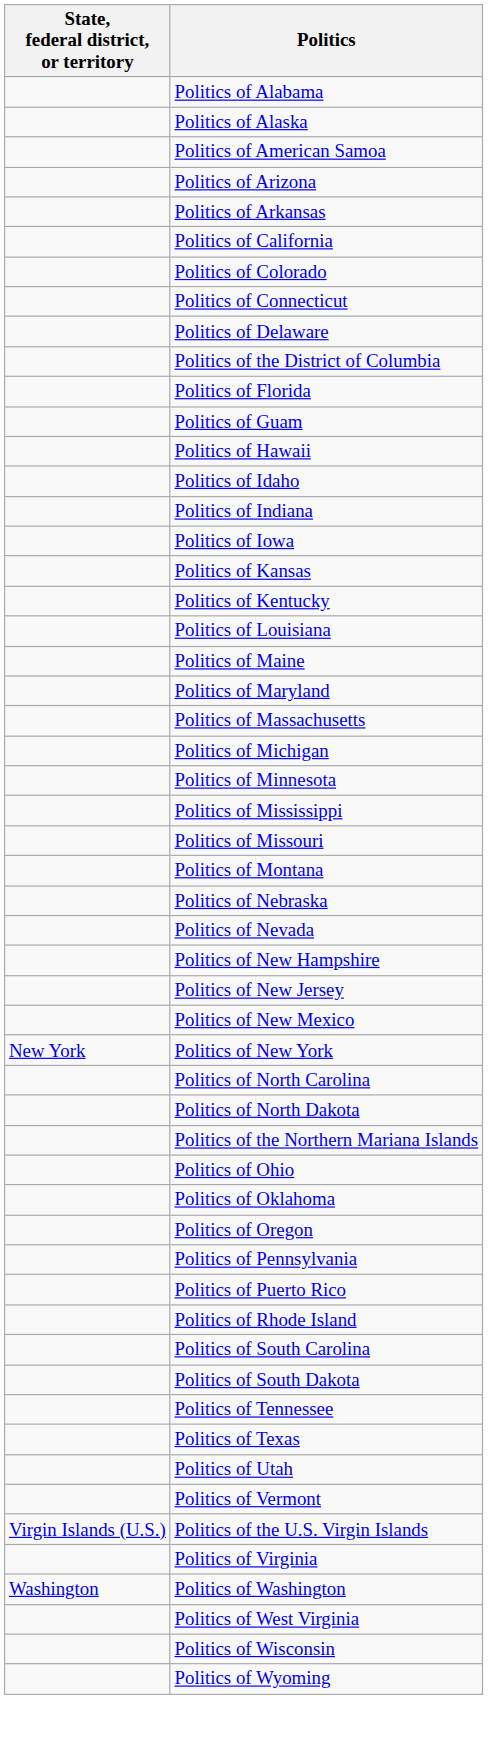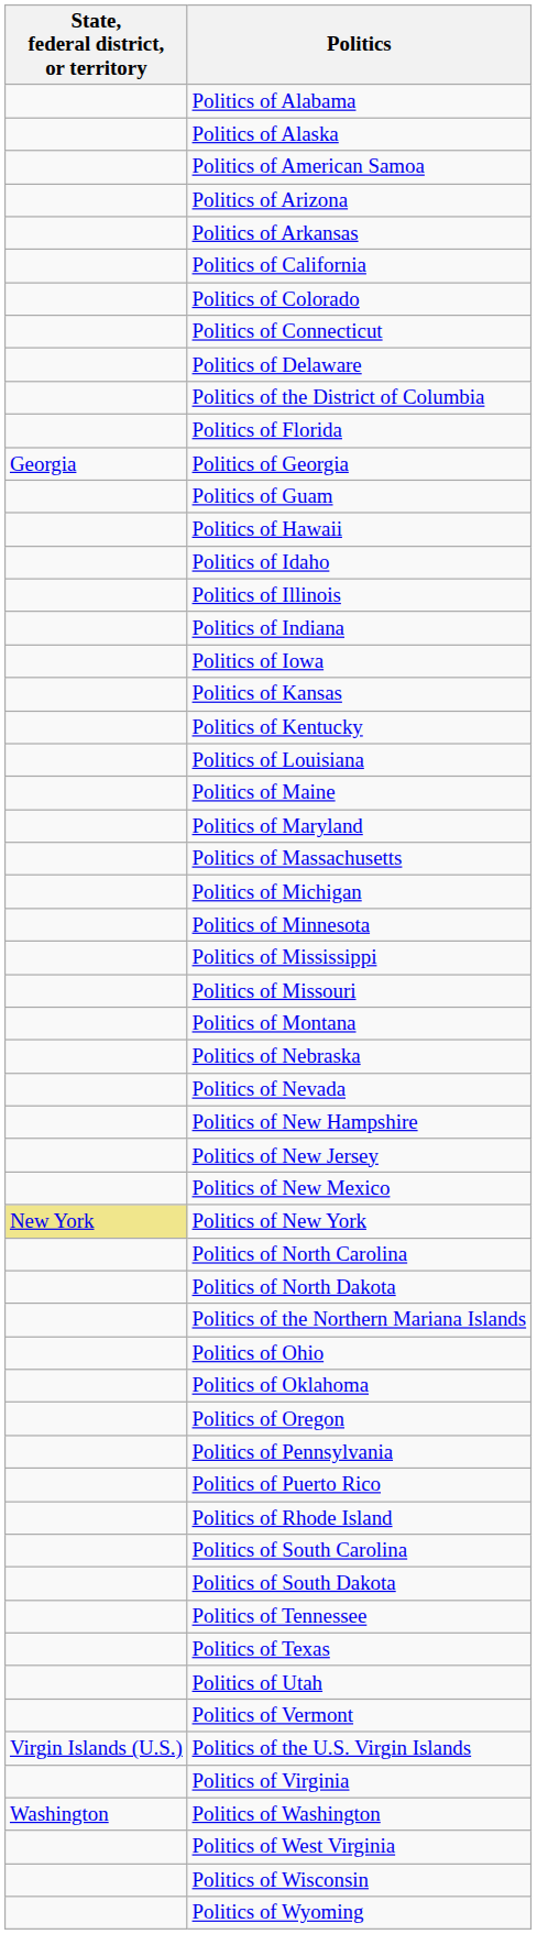 <table class="wikitable">
 <tr>
 <th>State,<br>federal district,<br>or territory</th>
 <th>Politics</th>
 </tr>
 <tr>
 <td></td>
 <td><a href='#'>Politics of Alabama</a></td>
 </tr>
 <tr>
 <td></td>
 <td><a href='#'>Politics of Alaska</a></td>
 </tr>
 <tr>
 <td></td>
 <td><a href='#'>Politics of American Samoa</a></td>
 </tr>
 <tr>
 <td></td>
 <td><a href='#'>Politics of Arizona</a></td>
 </tr>
 <tr>
 <td></td>
 <td><a href='#'>Politics of Arkansas</a></td>
 </tr>
 <tr>
 <td></td>
 <td><a href='#'>Politics of California</a></td>
 </tr>
 <tr>
 <td></td>
 <td><a href='#'>Politics of Colorado</a></td>
 </tr>
 <tr>
 <td></td>
 <td><a href='#'>Politics of Connecticut</a></td>
 </tr>
 <tr>
 <td></td>
 <td><a href='#'>Politics of Delaware</a></td>
 </tr>
 <tr>
 <td></td>
 <td><a href='#'>Politics of the District of Columbia</a></td>
 </tr>
 <tr>
 <td></td>
 <td><a href='#'>Politics of Florida</a></td>
 </tr>
 <tr>
+<td> <a href='#'>Georgia</a></td>
+<td><a href='#'>Politics of Georgia</a></td>
+</tr>
+<tr>
 <td></td>
 <td><a href='#'>Politics of Guam</a></td>
 </tr>
 <tr>
 <td></td>
 <td><a href='#'>Politics of Hawaii</a></td>
 </tr>
 <tr>
 <td></td>
 <td><a href='#'>Politics of Idaho</a></td>
+</tr>
+<tr>
+<td></td>
+<td><a href='#'>Politics of Illinois</a></td>
 </tr>
 <tr>
 <td></td>
 <td><a href='#'>Politics of Indiana</a></td>
 </tr>
 <tr>
 <td></td>
 <td><a href='#'>Politics of Iowa</a></td>
 </tr>
 <tr>
 <td></td>
 <td><a href='#'>Politics of Kansas</a></td>
 </tr>
 <tr>
 <td></td>
 <td><a href='#'>Politics of Kentucky</a></td>
 </tr>
 <tr>
 <td></td>
 <td><a href='#'>Politics of Louisiana</a></td>
 </tr>
 <tr>
 <td></td>
 <td><a href='#'>Politics of Maine</a></td>
 </tr>
 <tr>
 <td></td>
 <td><a href='#'>Politics of Maryland</a></td>
 </tr>
 <tr>
 <td></td>
 <td><a href='#'>Politics of Massachusetts</a></td>
 </tr>
 <tr>
 <td></td>
 <td><a href='#'>Politics of Michigan</a></td>
 </tr>
 <tr>
 <td></td>
 <td><a href='#'>Politics of Minnesota</a></td>
 </tr>
 <tr>
 <td></td>
 <td><a href='#'>Politics of Mississippi</a></td>
 </tr>
 <tr>
 <td></td>
 <td><a href='#'>Politics of Missouri</a></td>
 </tr>
 <tr>
 <td></td>
 <td><a href='#'>Politics of Montana</a></td>
 </tr>
 <tr>
 <td></td>
 <td><a href='#'>Politics of Nebraska</a></td>
 </tr>
 <tr>
 <td></td>
 <td><a href='#'>Politics of Nevada</a></td>
 </tr>
 <tr>
 <td></td>
 <td><a href='#'>Politics of New Hampshire</a></td>
 </tr>
 <tr>
 <td></td>
 <td><a href='#'>Politics of New Jersey</a></td>
 </tr>
 <tr>
 <td></td>
 <td><a href='#'>Politics of New Mexico</a></td>
 </tr>
 <tr>
-<td> <a href='#'>New York</a></td>
+<td style="background: khaki;"> <a href='#'>New York</a></td>
 <td><a href='#'>Politics of New York</a></td>
 </tr>
 <tr>
 <td></td>
 <td><a href='#'>Politics of North Carolina</a></td>
 </tr>
 <tr>
 <td></td>
 <td><a href='#'>Politics of North Dakota</a></td>
 </tr>
 <tr>
 <td></td>
 <td><a href='#'>Politics of the Northern Mariana Islands</a></td>
 </tr>
 <tr>
 <td></td>
 <td><a href='#'>Politics of Ohio</a></td>
 </tr>
 <tr>
 <td></td>
 <td><a href='#'>Politics of Oklahoma</a></td>
 </tr>
 <tr>
 <td></td>
 <td><a href='#'>Politics of Oregon</a></td>
 </tr>
 <tr>
 <td></td>
 <td><a href='#'>Politics of Pennsylvania</a></td>
 </tr>
 <tr>
 <td></td>
 <td><a href='#'>Politics of Puerto Rico</a></td>
 </tr>
 <tr>
 <td></td>
 <td><a href='#'>Politics of Rhode Island</a></td>
 </tr>
 <tr>
 <td></td>
 <td><a href='#'>Politics of South Carolina</a></td>
 </tr>
 <tr>
 <td></td>
 <td><a href='#'>Politics of South Dakota</a></td>
 </tr>
 <tr>
 <td></td>
 <td><a href='#'>Politics of Tennessee</a></td>
 </tr>
 <tr>
 <td></td>
 <td><a href='#'>Politics of Texas</a></td>
 </tr>
 <tr>
 <td></td>
 <td><a href='#'>Politics of Utah</a></td>
 </tr>
 <tr>
 <td></td>
 <td><a href='#'>Politics of Vermont</a></td>
 </tr>
 <tr>
 <td> <a href='#'>Virgin Islands (U.S.)</a></td>
 <td><a href='#'>Politics of the U.S. Virgin Islands</a></td>
 </tr>
 <tr>
 <td></td>
 <td><a href='#'>Politics of Virginia</a></td>
 </tr>
 <tr>
 <td> <a href='#'>Washington</a></td>
 <td><a href='#'>Politics of Washington</a></td>
 </tr>
 <tr>
 <td></td>
 <td><a href='#'>Politics of West Virginia</a></td>
 </tr>
 <tr>
 <td></td>
 <td><a href='#'>Politics of Wisconsin</a></td>
 </tr>
 <tr>
 <td></td>
 <td><a href='#'>Politics of Wyoming</a></td>
 </tr>
 </table>
